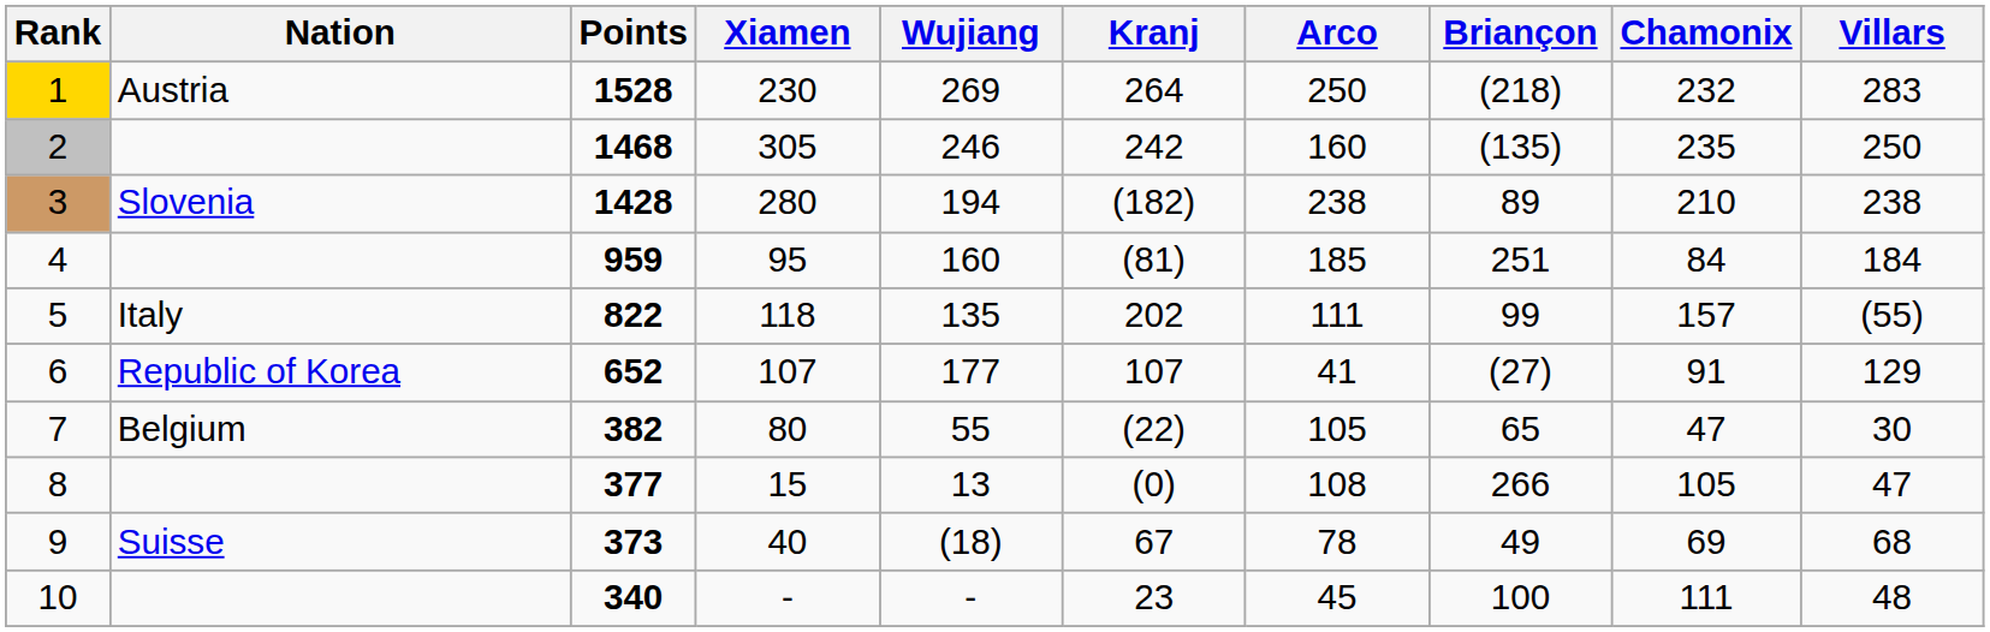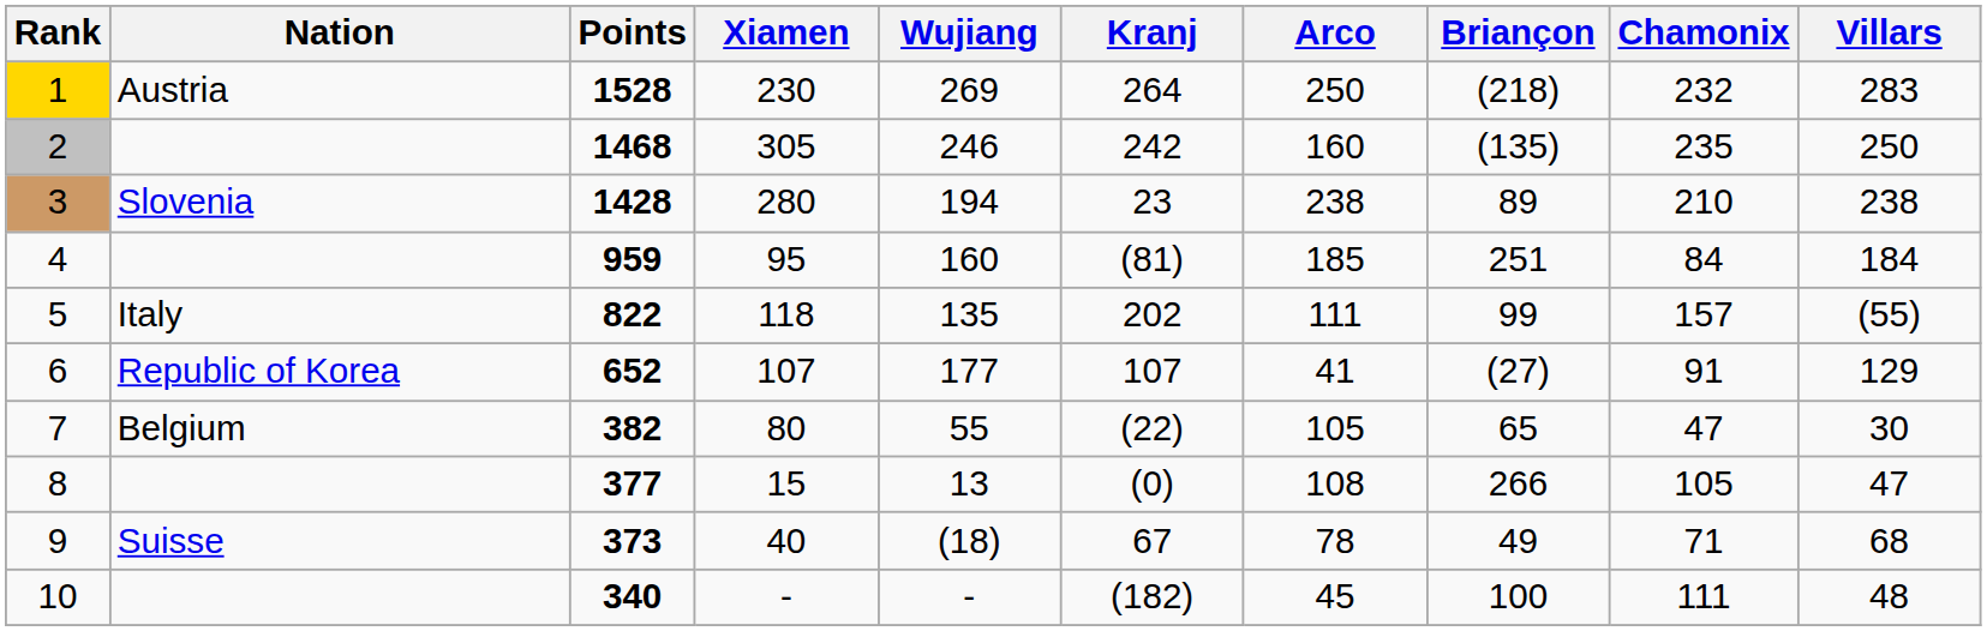 <table class="wikitable sortable">
 <tr>
 <th>Rank</th>
 <th width = "200">Nation</th>
 <th>Points</th>
 <th width = "75" data-sort-type="number"><a href='#'>Xiamen</a></th>
 <th width = "75" data-sort-type="number"><a href='#'>Wujiang</a></th>
 <th width = "75" data-sort-type="number"><a href='#'>Kranj</a></th>
 <th width = "75" data-sort-type="number"><a href='#'>Arco</a></th>
 <th width = "75" data-sort-type="number"><a href='#'>Briançon</a></th>
 <th width = "75" data-sort-type="number"><a href='#'>Chamonix</a></th>
 <th width = "75" data-sort-type="number"><a href='#'>Villars</a></th>
 </tr>
 <tr>
 <td align="center" style="background: gold">1</td>
 <td> Austria</td>
 <td align="center"><strong>1528</strong></td>
 <td align="center">230</td>
 <td align="center">269</td>
 <td align="center">264</td>
 <td align="center">250</td>
 <td align="center">(218)</td>
 <td align="center">232</td>
 <td align="center">283</td>
 </tr>
 <tr>
 <td align="center" style="background: silver">2</td>
 <td></td>
 <td align="center"><strong>1468</strong></td>
 <td align="center">305</td>
 <td align="center">246</td>
 <td align="center">242</td>
 <td align="center">160</td>
 <td align="center">(135)</td>
 <td align="center">235</td>
 <td align="center">250</td>
 </tr>
 <tr>
 <td align="center" style="background: #cc9966">3</td>
 <td> <a href='#'>Slovenia</a></td>
 <td align="center"><strong>1428</strong></td>
 <td align="center">280</td>
 <td align="center">194</td>
-<td align="center">(182)</td>
+<td align="center">23</td>
 <td align="center">238</td>
 <td align="center">89</td>
 <td align="center">210</td>
 <td align="center">238</td>
 </tr>
 <tr>
 <td align="center">4</td>
 <td></td>
 <td align="center"><strong>959</strong></td>
 <td align="center">95</td>
 <td align="center">160</td>
 <td align="center">(81)</td>
 <td align="center">185</td>
 <td align="center">251</td>
 <td align="center">84</td>
 <td align="center">184</td>
 </tr>
 <tr>
 <td align="center">5</td>
 <td> Italy</td>
 <td align="center"><strong>822</strong></td>
 <td align="center">118</td>
 <td align="center">135</td>
 <td align="center">202</td>
 <td align="center">111</td>
 <td align="center">99</td>
 <td align="center">157</td>
 <td align="center">(55)</td>
 </tr>
 <tr>
 <td align="center">6</td>
 <td> <a href='#'>Republic of Korea</a></td>
 <td align="center"><strong>652</strong></td>
 <td align="center">107</td>
 <td align="center">177</td>
 <td align="center">107</td>
 <td align="center">41</td>
 <td align="center">(27)</td>
 <td align="center">91</td>
 <td align="center">129</td>
 </tr>
 <tr>
 <td align="center">7</td>
 <td> Belgium</td>
 <td align="center"><strong>382</strong></td>
 <td align="center">80</td>
 <td align="center">55</td>
 <td align="center">(22)</td>
 <td align="center">105</td>
 <td align="center">65</td>
 <td align="center">47</td>
 <td align="center">30</td>
 </tr>
 <tr>
 <td align="center">8</td>
 <td></td>
 <td align="center"><strong>377</strong></td>
 <td align="center">15</td>
 <td align="center">13</td>
 <td align="center">(0)</td>
 <td align="center">108</td>
 <td align="center">266</td>
 <td align="center">105</td>
 <td align="center">47</td>
 </tr>
 <tr>
 <td align="center">9</td>
 <td> <a href='#'>Suisse</a></td>
 <td align="center"><strong>373</strong></td>
 <td align="center">40</td>
 <td align="center">(18)</td>
 <td align="center">67</td>
 <td align="center">78</td>
 <td align="center">49</td>
-<td align="center">69</td>
+<td align="center">71</td>
 <td align="center">68</td>
 </tr>
 <tr>
 <td align="center">10</td>
 <td></td>
 <td align="center"><strong>340</strong></td>
 <td align="center">-</td>
 <td align="center">-</td>
-<td align="center">23</td>
+<td align="center">(182)</td>
 <td align="center">45</td>
 <td align="center">100</td>
 <td align="center">111</td>
 <td align="center">48</td>
 </tr>
 </table>
